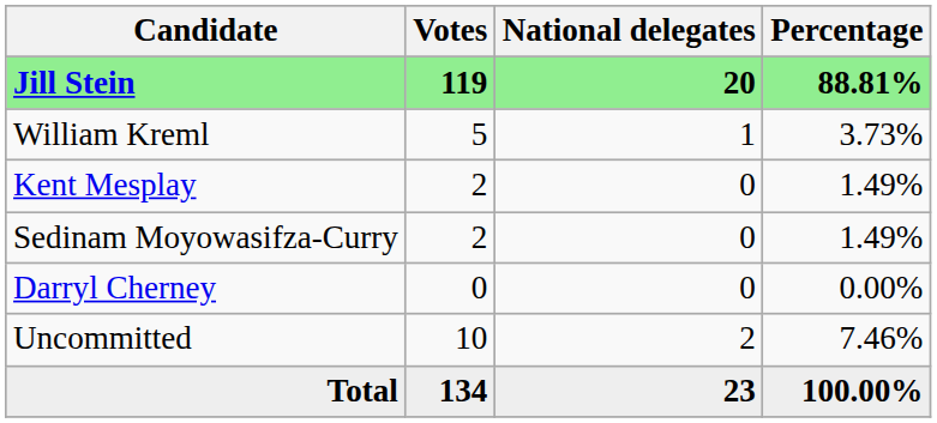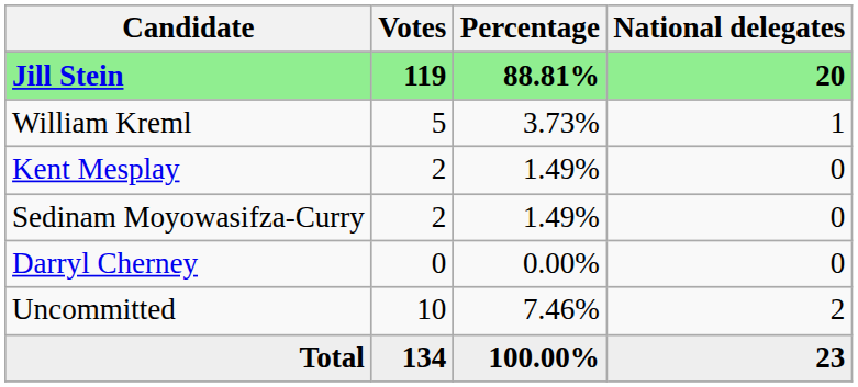 <table class="wikitable" style="text-align:right;">
 <tr>
 <th>Candidate</th>
 <th>Votes</th>
+<th>Percentage</th>
 <th>National delegates</th>
-<th>Percentage</th>
 </tr>
 <tr style="background:lightgreen;">
 <td style="text-align:left;"> <strong><a href='#'>Jill Stein</a></strong></td>
 <td><strong>119</strong></td>
+<td><strong>88.81%</strong></td>
 <td><strong>20</strong></td>
-<td><strong>88.81%</strong></td>
 </tr>
 <tr>
 <td style="text-align:left;">William Kreml</td>
 <td>5</td>
+<td>3.73%</td>
 <td>1</td>
-<td>3.73%</td>
 </tr>
 <tr>
 <td style="text-align:left;"><a href='#'>Kent Mesplay</a></td>
 <td>2</td>
+<td>1.49%</td>
 <td>0</td>
-<td>1.49%</td>
 </tr>
 <tr>
 <td style="text-align:left;">Sedinam Moyowasifza-Curry</td>
 <td>2</td>
+<td>1.49%</td>
 <td>0</td>
-<td>1.49%</td>
 </tr>
 <tr>
 <td style="text-align:left;"><a href='#'>Darryl Cherney</a></td>
 <td>0</td>
+<td>0.00%</td>
 <td>0</td>
-<td>0.00%</td>
 </tr>
 <tr>
 <td style="text-align:left;">Uncommitted</td>
 <td>10</td>
+<td>7.46%</td>
 <td>2</td>
-<td>7.46%</td>
 </tr>
 <tr style="background:#eee;">
 <td style="margin-right:0.50px"><strong>Total</strong></td>
 <td style="margin-right:0.50px"><strong>134</strong></td>
+<td style="margin-right:0.50px"><strong>100.00%</strong></td>
 <td style="margin-right:0.50px"><strong>23</strong></td>
-<td style="margin-right:0.50px"><strong>100.00%</strong></td>
 </tr>
 </table>
